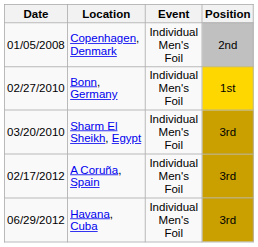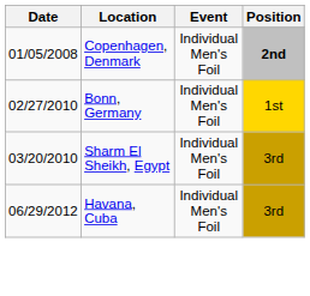 <table class="wikitable" width="50%" style="font-size:90%; text-align:center;">
 <tr>
 <th>Date</th>
 <th>Location</th>
 <th>Event</th>
 <th>Position</th>
 </tr>
 <tr>
 <td>01/05/2008</td>
 <td rowspan="1" align="left"> <a href='#'>Copenhagen</a>, <a href='#'>Denmark</a></td>
 <td>Individual Men's Foil</td>
-<td bgcolor="silver">2nd</td>
+<td bgcolor="silver"><strong>2nd</strong></td>
 </tr>
 <tr>
 <td>02/27/2010</td>
 <td rowspan="1" align="left"> <a href='#'>Bonn</a>, <a href='#'>Germany</a></td>
 <td>Individual Men's Foil</td>
 <td bgcolor="gold">1st</td>
 </tr>
 <tr>
 <td>03/20/2010</td>
 <td rowspan="1" align="left"> <a href='#'>Sharm El Sheikh</a>, <a href='#'>Egypt</a></td>
 <td>Individual Men's Foil</td>
 <td bgcolor="caramel">3rd</td>
 </tr>
 <tr>
-<td>02/17/2012</td>
-<td rowspan="1" align="left"> <a href='#'>A Coruña</a>, <a href='#'>Spain</a></td>
-<td>Individual Men's Foil</td>
-<td bgcolor="caramel">3rd</td>
-</tr>
-<tr>
 <td>06/29/2012</td>
 <td rowspan="1" align="left"> <a href='#'>Havana</a>, <a href='#'>Cuba</a></td>
 <td>Individual Men's Foil</td>
 <td bgcolor="caramel">3rd</td>
 </tr>
 </table>
